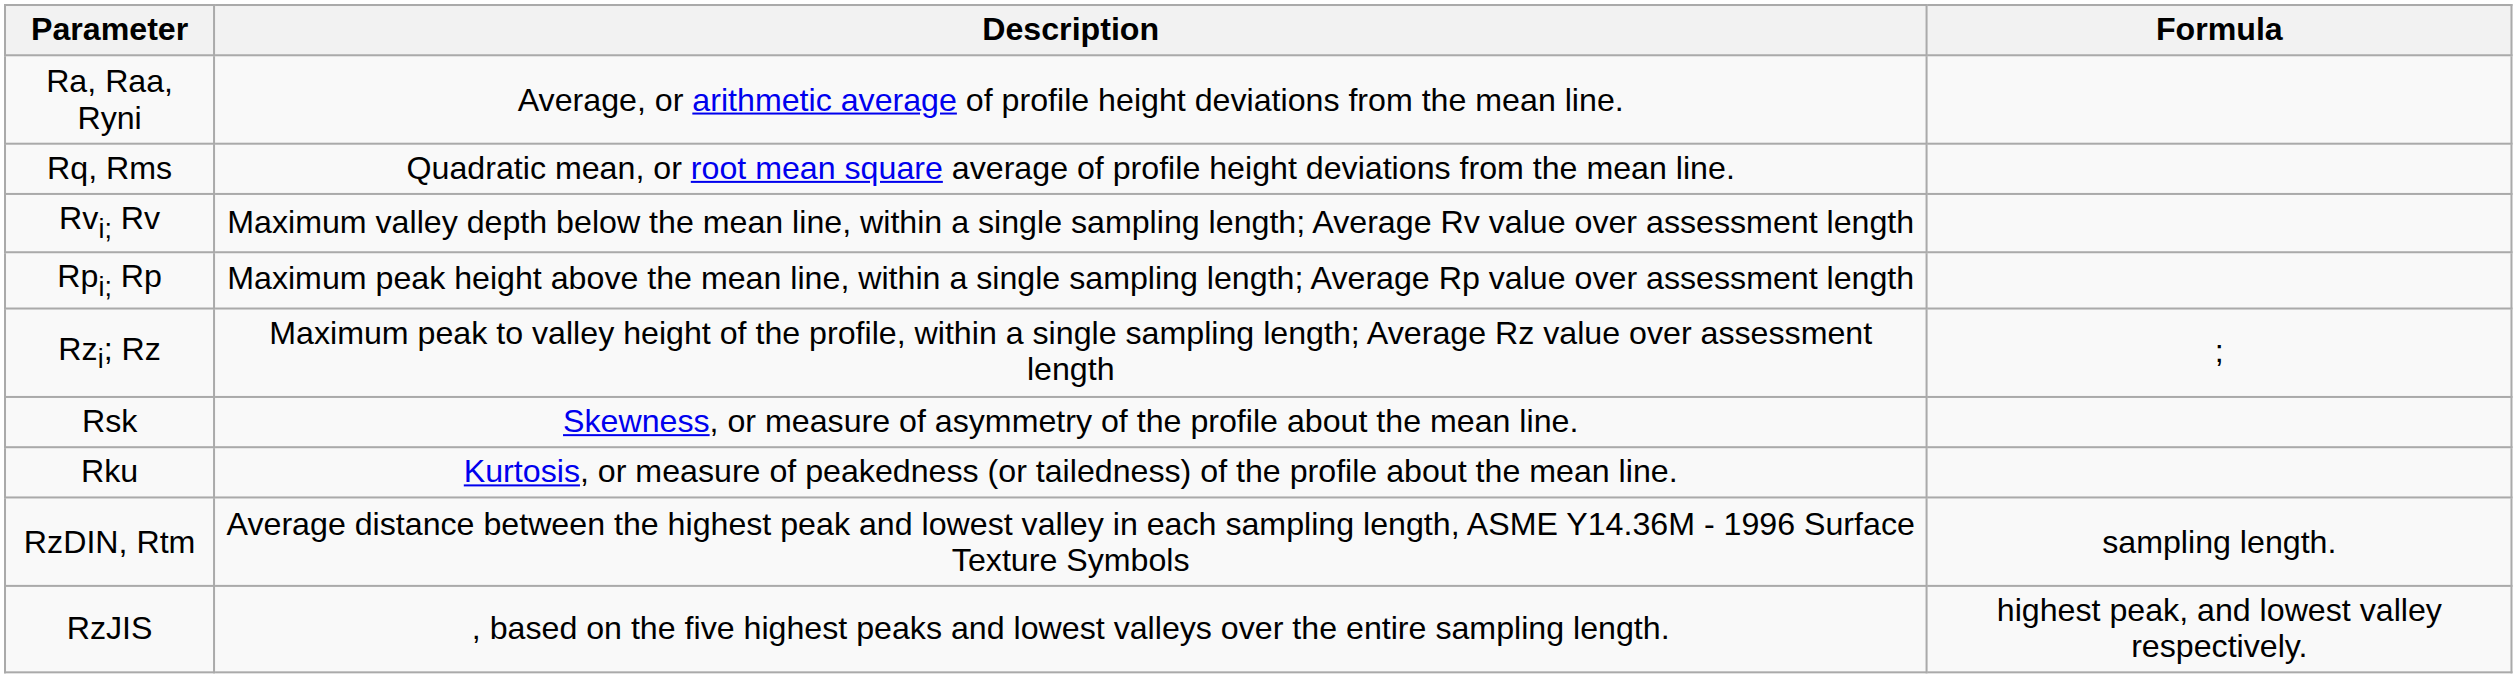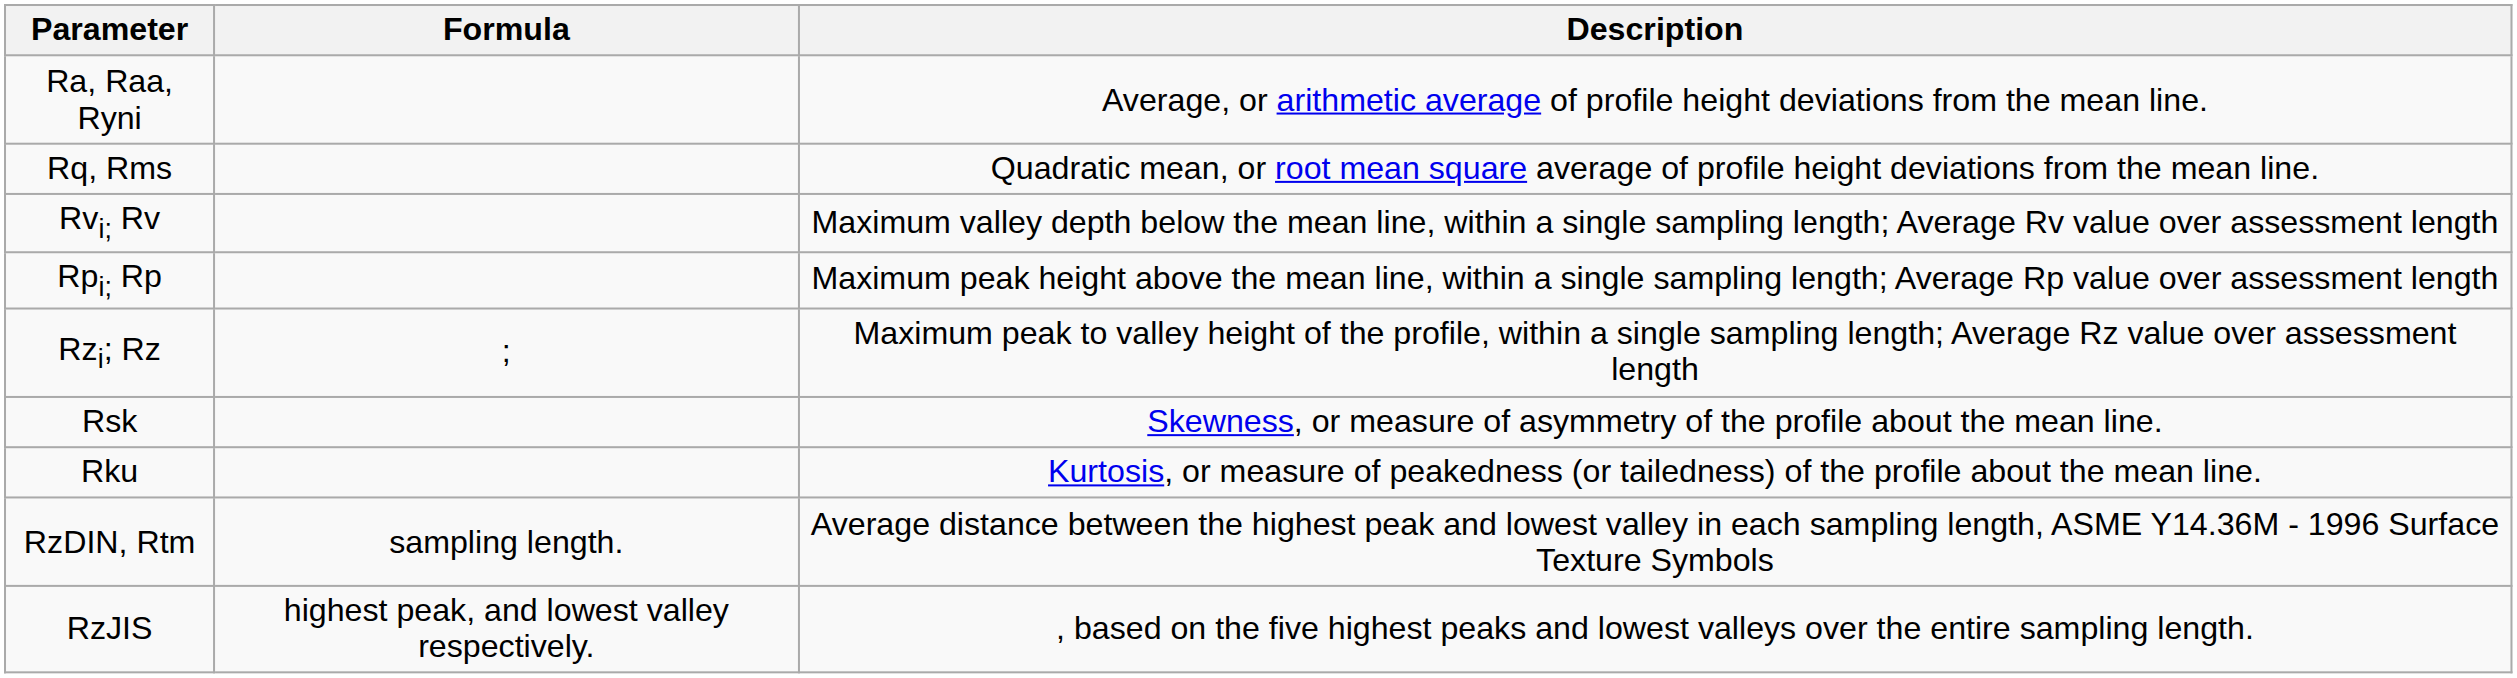 <table class="wikitable" style="text-align:center;">
 <tr>
 <th>Parameter</th>
+<th>Formula</th>
 <th>Description</th>
-<th>Formula</th>
 </tr>
 <tr>
 <td>Ra, Raa, Ryni</td>
+<td></td>
 <td>Average, or <a href='#'>arithmetic average</a> of profile height deviations from the mean line.</td>
-<td></td>
 </tr>
 <tr>
 <td>Rq, Rms</td>
+<td></td>
 <td>Quadratic mean, or <a href='#'>root mean square</a> average of profile height deviations from the mean line.</td>
-<td></td>
 </tr>
 <tr>
 <td>Rv<sub>i;</sub> Rv</td>
+<td></td>
 <td>Maximum valley depth below the mean line, within a single sampling length; Average Rv value over assessment length</td>
-<td></td>
 </tr>
 <tr>
 <td>Rp<sub>i;</sub> Rp</td>
+<td></td>
 <td>Maximum peak height above the mean line, within a single sampling length; Average Rp value over assessment length</td>
-<td></td>
 </tr>
 <tr>
 <td>Rz<sub>i</sub>; Rz</td>
+<td>;</td>
 <td>Maximum peak to valley height of the profile, within a single sampling length; Average Rz value over assessment length</td>
-<td>;</td>
 </tr>
 <tr>
 <td>Rsk</td>
+<td></td>
 <td><a href='#'>Skewness</a>, or measure of asymmetry of the profile about the mean line.</td>
-<td></td>
 </tr>
 <tr>
 <td>Rku</td>
+<td></td>
 <td><a href='#'>Kurtosis</a>, or measure of peakedness (or tailedness) of the profile about the mean line.</td>
-<td></td>
 </tr>
 <tr>
 <td>RzDIN, Rtm</td>
+<td> sampling length.</td>
 <td>Average distance between the highest peak and lowest valley in each sampling length, ASME Y14.36M - 1996 Surface Texture Symbols</td>
-<td> sampling length.</td>
 </tr>
 <tr>
 <td>RzJIS</td>
+<td> highest peak, and lowest valley respectively.</td>
 <td>, based on the five highest peaks and lowest valleys over the entire sampling length.</td>
-<td> highest peak, and lowest valley respectively.</td>
 </tr>
 </table>
